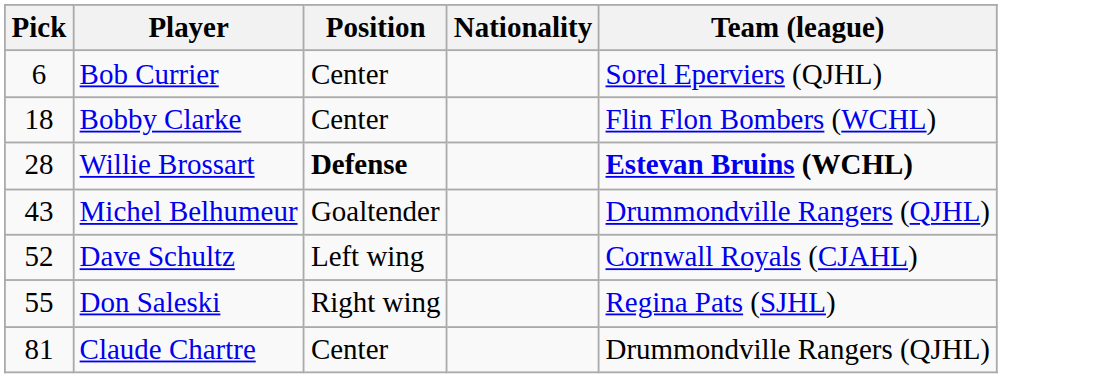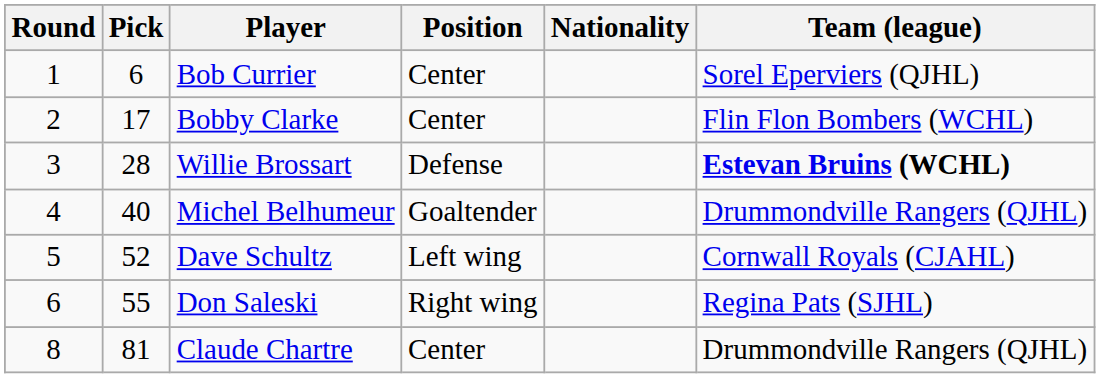 <table class="wikitable">
 <tr>
+<th>Round</th>
 <th>Pick</th>
 <th>Player</th>
 <th>Position</th>
 <th>Nationality</th>
 <th>Team (league)</th>
 </tr>
 <tr>
+<td style="text-align:center">1</td>
 <td style="text-align:center">6</td>
 <td><a href='#'>Bob Currier</a></td>
 <td>Center</td>
 <td></td>
 <td><a href='#'>Sorel Eperviers</a> (QJHL)</td>
 </tr>
 <tr>
-<td style="text-align:center">18</td>
+<td style="text-align:center">2</td>
+<td style="text-align:center">17</td>
 <td><a href='#'>Bobby Clarke</a></td>
 <td>Center</td>
 <td></td>
 <td><a href='#'>Flin Flon Bombers</a> (<a href='#'>WCHL</a>)</td>
 </tr>
 <tr>
+<td style="text-align:center">3</td>
 <td style="text-align:center">28</td>
 <td><a href='#'>Willie Brossart</a></td>
-<td><strong>Defense</strong></td>
+<td>Defense</td>
 <td></td>
 <td><strong><a href='#'>Estevan Bruins</a> (WCHL)</strong></td>
 </tr>
 <tr>
-<td style="text-align:center">43</td>
+<td style="text-align:center">4</td>
+<td style="text-align:center">40</td>
 <td><a href='#'>Michel Belhumeur</a></td>
 <td>Goaltender</td>
 <td></td>
 <td><a href='#'>Drummondville Rangers</a> (<a href='#'>QJHL</a>)</td>
 </tr>
 <tr>
+<td style="text-align:center">5</td>
 <td style="text-align:center">52</td>
 <td><a href='#'>Dave Schultz</a></td>
 <td>Left wing</td>
 <td></td>
 <td><a href='#'>Cornwall Royals</a> (<a href='#'>CJAHL</a>)</td>
 </tr>
 <tr>
+<td style="text-align:center">6</td>
 <td style="text-align:center">55</td>
 <td><a href='#'>Don Saleski</a></td>
 <td>Right wing</td>
 <td></td>
 <td><a href='#'>Regina Pats</a> (<a href='#'>SJHL</a>)</td>
 </tr>
 <tr>
+<td style="text-align:center">8</td>
 <td style="text-align:center">81</td>
 <td><a href='#'>Claude Chartre</a></td>
 <td>Center</td>
 <td></td>
 <td>Drummondville Rangers (QJHL)</td>
 </tr>
 </table>
